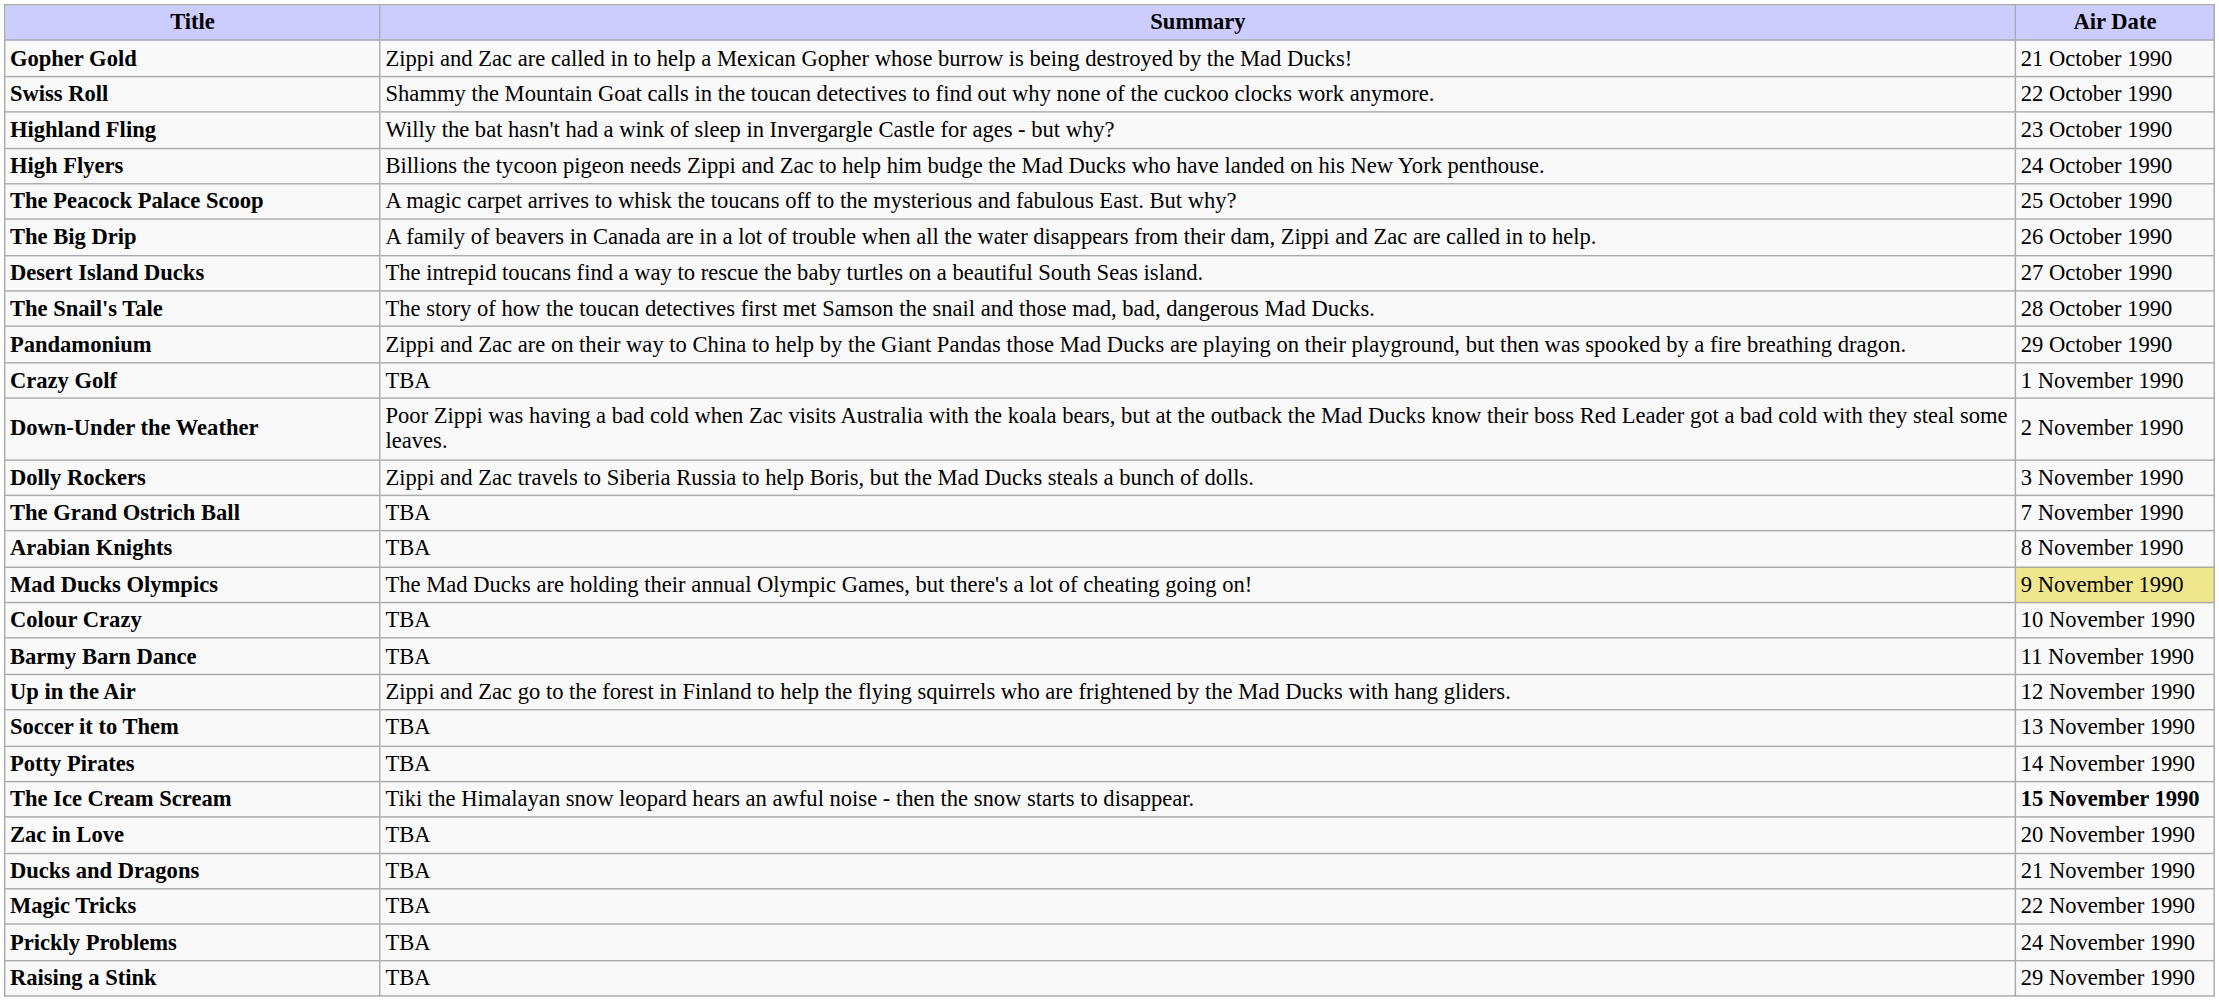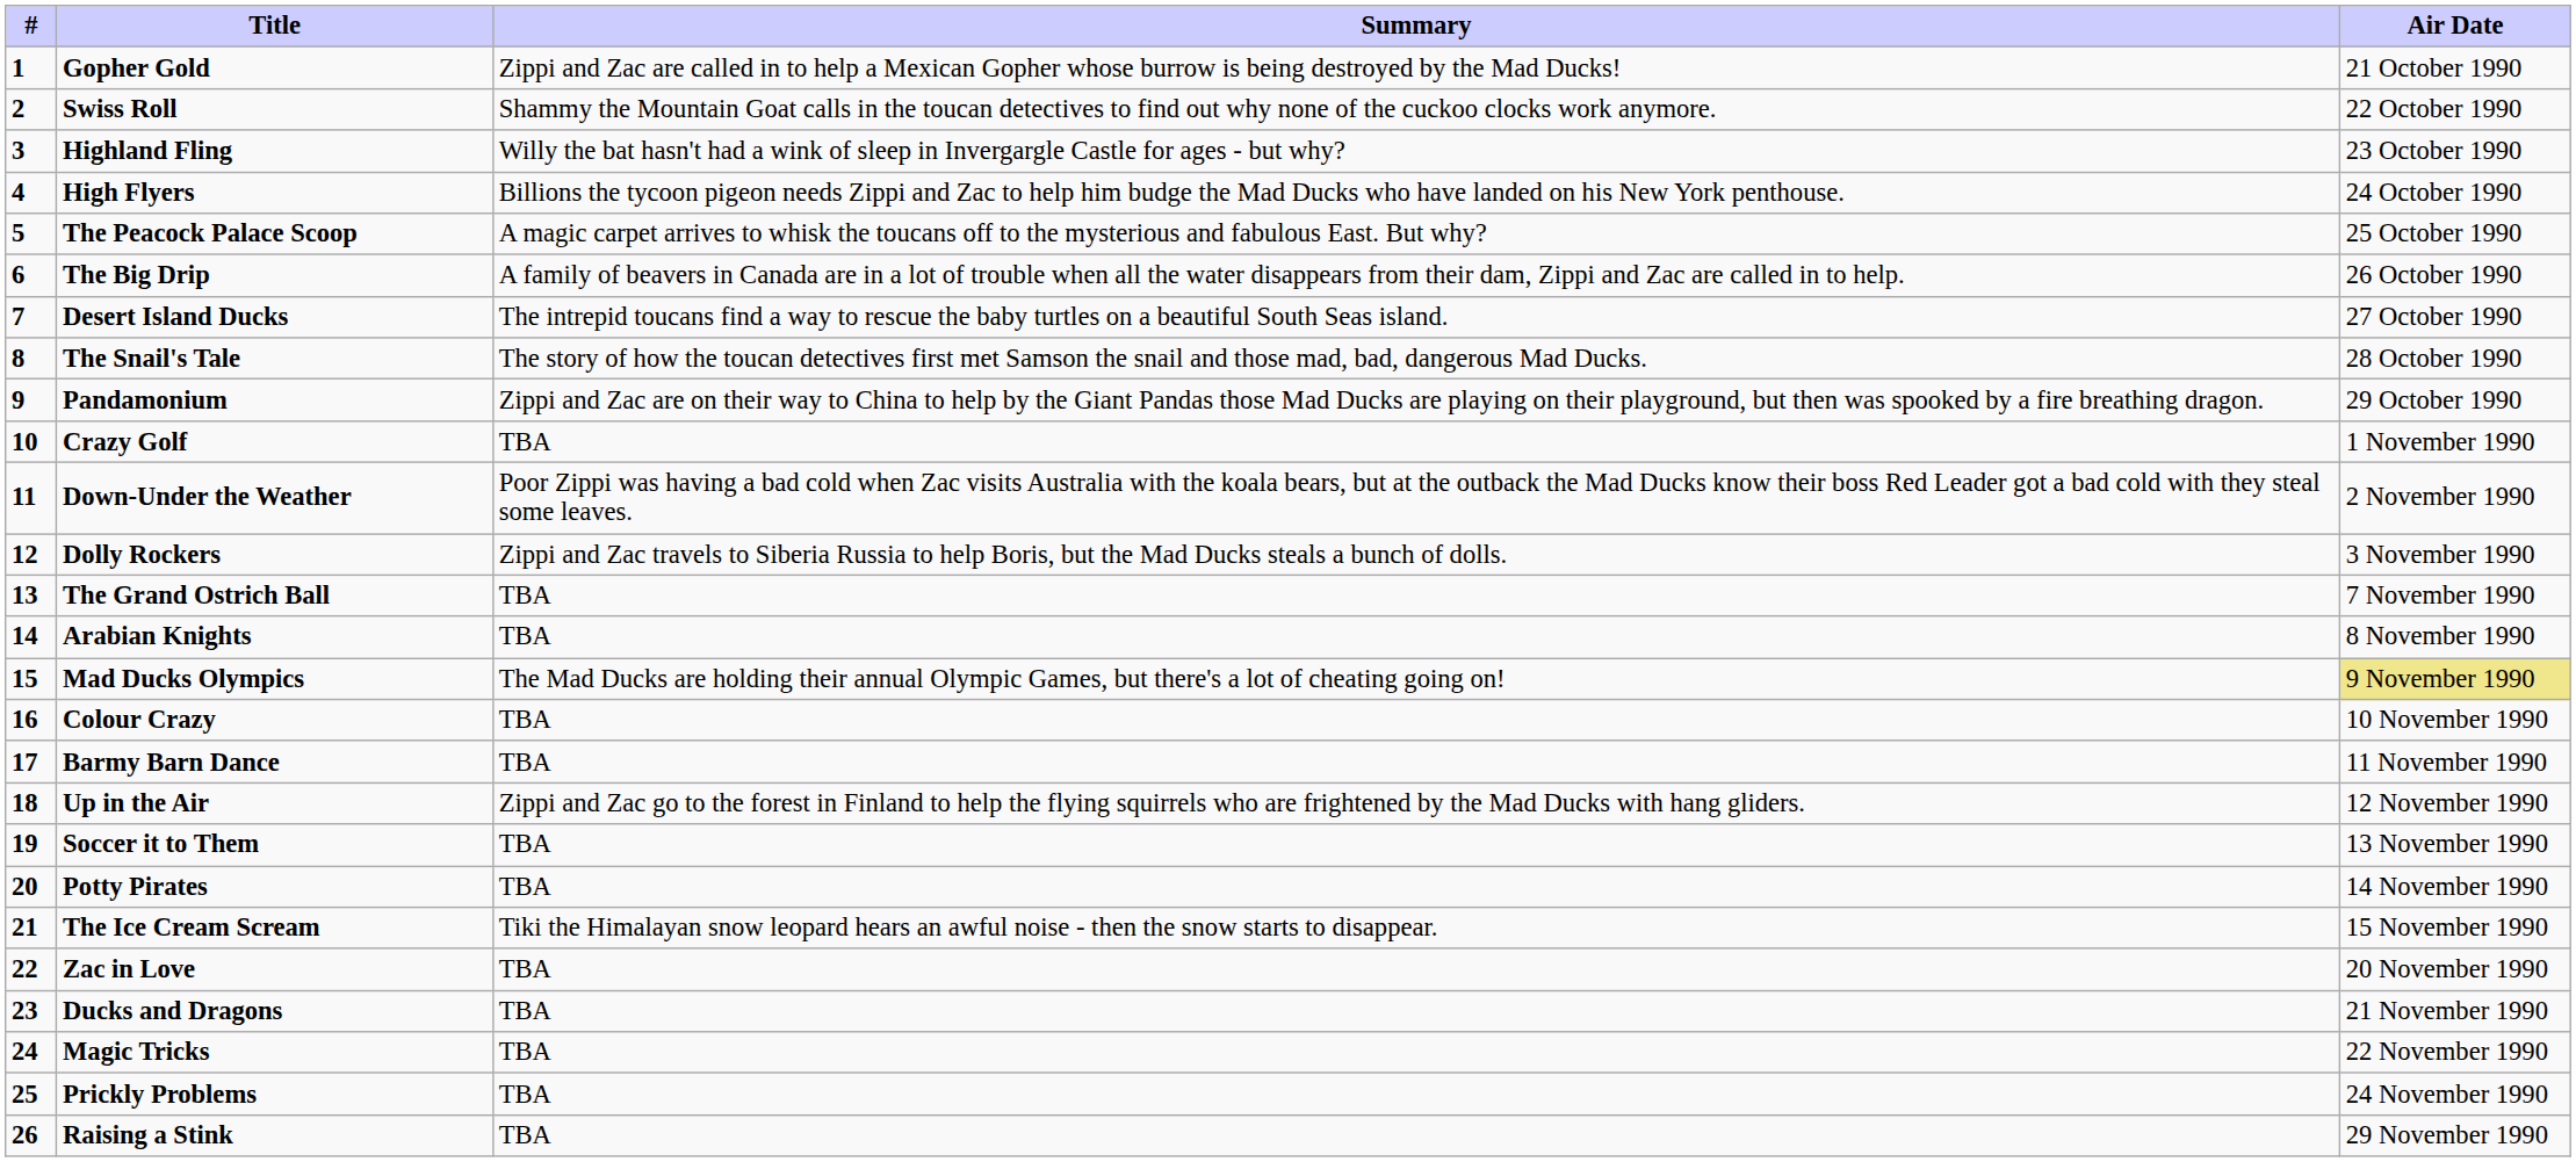 <table class="wikitable" style="width:99%;">
 <tr>
+<th style="background:#ccf; width:2%;"><strong>#</strong></th>
 <th style="background:#ccf; width:17%;"><strong>Title</strong></th>
 <th style="background:#ccf;"><strong>Summary</strong></th>
 <th style="background:#ccf; width:9%;"><strong>Air Date</strong></th>
 </tr>
 <tr>
+<td><strong>1</strong></td>
 <td><strong>Gopher Gold</strong></td>
 <td>Zippi and Zac are called in to help a Mexican Gopher whose burrow is being destroyed by the Mad Ducks!</td>
 <td>21 October 1990</td>
 </tr>
 <tr>
+<td><strong>2</strong></td>
 <td><strong>Swiss Roll</strong></td>
 <td>Shammy the Mountain Goat calls in the toucan detectives to find out why none of the cuckoo clocks work anymore.</td>
 <td>22 October 1990</td>
 </tr>
 <tr>
+<td><strong>3</strong></td>
 <td><strong>Highland Fling</strong></td>
 <td>Willy the bat hasn't had a wink of sleep in Invergargle Castle for ages - but why?</td>
 <td>23 October 1990</td>
 </tr>
 <tr>
+<td><strong>4</strong></td>
 <td><strong>High Flyers</strong></td>
 <td>Billions the tycoon pigeon needs Zippi and Zac to help him budge the Mad Ducks who have landed on his New York penthouse.</td>
 <td>24 October 1990</td>
 </tr>
 <tr>
+<td><strong>5</strong></td>
 <td><strong>The Peacock Palace Scoop</strong></td>
 <td>A magic carpet arrives to whisk the toucans off to the mysterious and fabulous East. But why?</td>
 <td>25 October 1990</td>
 </tr>
 <tr>
+<td><strong>6</strong></td>
 <td><strong>The Big Drip</strong></td>
 <td>A family of beavers in Canada are in a lot of trouble when all the water disappears from their dam, Zippi and Zac are called in to help.</td>
 <td>26 October 1990</td>
 </tr>
 <tr>
+<td><strong>7</strong></td>
 <td><strong>Desert Island Ducks</strong></td>
 <td>The intrepid toucans find a way to rescue the baby turtles on a beautiful South Seas island.</td>
 <td>27 October 1990</td>
 </tr>
 <tr>
+<td><strong>8</strong></td>
 <td><strong>The Snail's Tale</strong></td>
 <td>The story of how the toucan detectives first met Samson the snail and those mad, bad, dangerous Mad Ducks.</td>
 <td>28 October 1990</td>
 </tr>
 <tr>
+<td><strong>9</strong></td>
 <td><strong>Pandamonium</strong></td>
 <td>Zippi and Zac are on their way to China to help by the Giant Pandas those Mad Ducks are playing on their playground, but then was spooked by a fire breathing dragon.</td>
 <td>29 October 1990</td>
 </tr>
 <tr>
+<td><strong>10</strong></td>
 <td><strong>Crazy Golf</strong></td>
 <td>TBA</td>
 <td>1 November 1990</td>
 </tr>
 <tr>
+<td><strong>11</strong></td>
 <td><strong>Down-Under the Weather</strong></td>
 <td>Poor Zippi was having a bad cold when Zac visits Australia with the koala bears, but at the outback the Mad Ducks know their boss Red Leader got a bad cold with they steal some leaves.</td>
 <td>2 November 1990</td>
 </tr>
 <tr>
+<td><strong>12</strong></td>
 <td><strong>Dolly Rockers</strong></td>
 <td>Zippi and Zac travels to Siberia Russia to help Boris, but the Mad Ducks steals a bunch of dolls.</td>
 <td>3 November 1990</td>
 </tr>
 <tr>
+<td><strong>13</strong></td>
 <td><strong>The Grand Ostrich Ball</strong></td>
 <td>TBA</td>
 <td>7 November 1990</td>
 </tr>
 <tr>
+<td><strong>14</strong></td>
 <td><strong>Arabian Knights</strong></td>
 <td>TBA</td>
 <td>8 November 1990</td>
 </tr>
 <tr>
+<td><strong>15</strong></td>
 <td><strong>Mad Ducks Olympics</strong></td>
 <td>The Mad Ducks are holding their annual Olympic Games, but there's a lot of cheating going on!</td>
 <td style="background: khaki;">9 November 1990</td>
 </tr>
 <tr>
+<td><strong>16</strong></td>
 <td><strong>Colour Crazy</strong></td>
 <td>TBA</td>
 <td>10 November 1990</td>
 </tr>
 <tr>
+<td><strong>17</strong></td>
 <td><strong>Barmy Barn Dance</strong></td>
 <td>TBA</td>
 <td>11 November 1990</td>
 </tr>
 <tr>
+<td><strong>18</strong></td>
 <td><strong>Up in the Air</strong></td>
 <td>Zippi and Zac go to the forest in Finland to help the flying squirrels who are frightened by the Mad Ducks with hang gliders.</td>
 <td>12 November 1990</td>
 </tr>
 <tr>
+<td><strong>19</strong></td>
 <td><strong>Soccer it to Them</strong></td>
 <td>TBA</td>
 <td>13 November 1990</td>
 </tr>
 <tr>
+<td><strong>20</strong></td>
 <td><strong>Potty Pirates</strong></td>
 <td>TBA</td>
 <td>14 November 1990</td>
 </tr>
 <tr>
+<td><strong>21</strong></td>
 <td><strong>The Ice Cream Scream</strong></td>
 <td>Tiki the Himalayan snow leopard hears an awful noise - then the snow starts to disappear.</td>
-<td><strong>15 November 1990</strong></td>
+<td>15 November 1990</td>
 </tr>
 <tr>
+<td><strong>22</strong></td>
 <td><strong>Zac in Love</strong></td>
 <td>TBA</td>
 <td>20 November 1990</td>
 </tr>
 <tr>
+<td><strong>23</strong></td>
 <td><strong>Ducks and Dragons</strong></td>
 <td>TBA</td>
 <td>21 November 1990</td>
 </tr>
 <tr>
+<td><strong>24</strong></td>
 <td><strong>Magic Tricks</strong></td>
 <td>TBA</td>
 <td>22 November 1990</td>
 </tr>
 <tr>
+<td><strong>25</strong></td>
 <td><strong>Prickly Problems</strong></td>
 <td>TBA</td>
 <td>24 November 1990</td>
 </tr>
 <tr>
+<td><strong>26</strong></td>
 <td><strong>Raising a Stink</strong></td>
 <td>TBA</td>
 <td>29 November 1990</td>
 </tr>
 </table>
